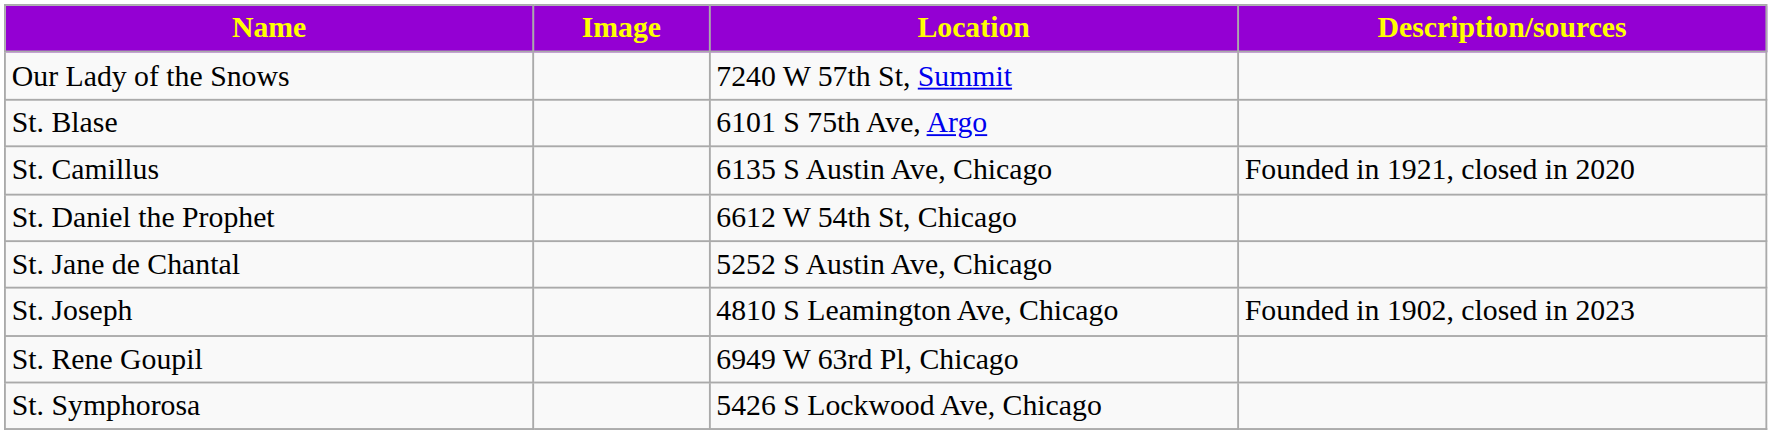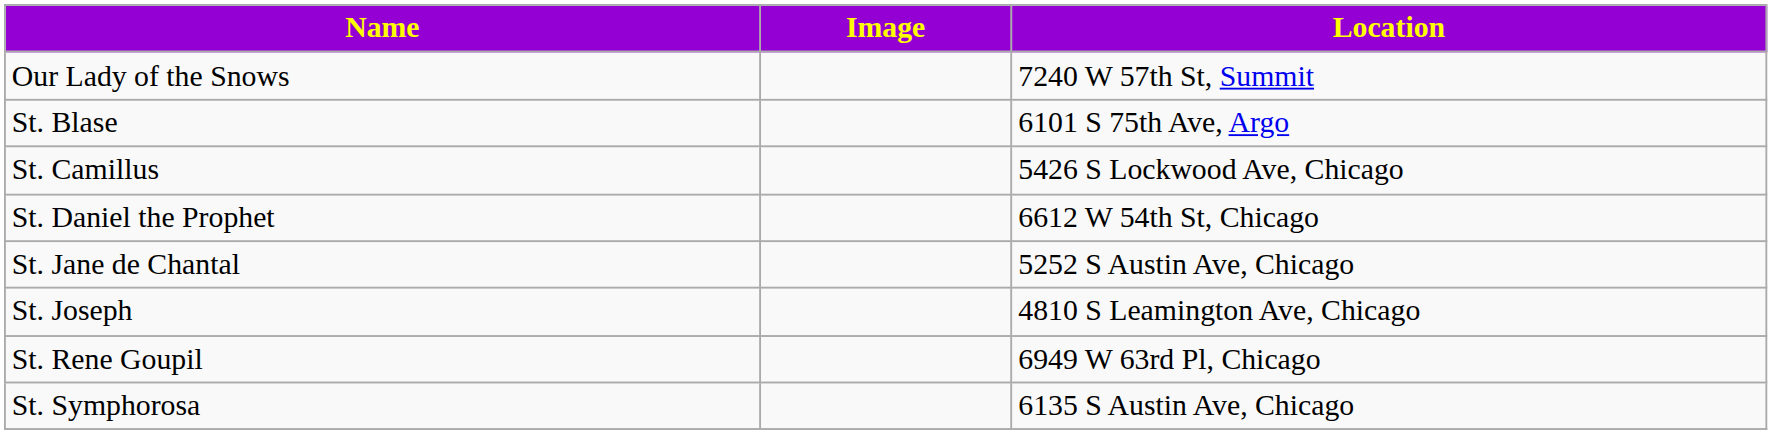 <table class="wikitable sortable" style="width:75%">
 <tr>
 <th style="background:darkviolet; color:yellow;" width="30%"><strong>Name</strong></th>
 <th style="background:darkviolet; color:yellow;" width="10%"><strong>Image</strong></th>
 <th style="background:darkviolet; color:yellow;" width="30%"><strong>Location</strong></th>
-<th style="background:darkviolet; color:yellow;" width="30%"><strong>Description/sources</strong></th>
 </tr>
 <tr>
 <td>Our Lady of the Snows</td>
 <td></td>
 <td>7240 W 57th St, <a href='#'>Summit</a></td>
-<td></td>
 </tr>
 <tr>
 <td>St. Blase</td>
 <td></td>
 <td>6101 S 75th Ave, <a href='#'>Argo</a></td>
-<td></td>
 </tr>
 <tr>
 <td>St. Camillus</td>
 <td></td>
-<td>6135 S Austin Ave, Chicago</td>
-<td>Founded in 1921, closed in 2020</td>
+<td>5426 S Lockwood Ave, Chicago</td>
 </tr>
 <tr>
 <td>St. Daniel the Prophet</td>
 <td></td>
 <td>6612 W 54th St, Chicago</td>
-<td></td>
 </tr>
 <tr>
 <td>St. Jane de Chantal</td>
 <td></td>
 <td>5252 S Austin Ave, Chicago</td>
-<td></td>
 </tr>
 <tr>
 <td>St. Joseph</td>
 <td></td>
 <td>4810 S Leamington Ave, Chicago</td>
-<td>Founded in 1902, closed in 2023</td>
 </tr>
 <tr>
 <td>St. Rene Goupil</td>
 <td></td>
 <td>6949 W 63rd Pl, Chicago</td>
-<td></td>
 </tr>
 <tr>
 <td>St. Symphorosa</td>
 <td></td>
-<td>5426 S Lockwood Ave, Chicago</td>
-<td></td>
+<td>6135 S Austin Ave, Chicago</td>
 </tr>
 </table>
